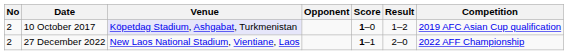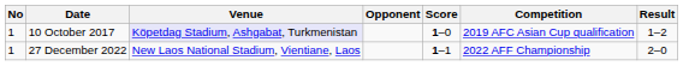 <table class="wikitable" style="font-size:100%;">
 <tr>
 <th>No</th>
 <th>Date</th>
 <th>Venue</th>
 <th>Opponent</th>
 <th>Score</th>
+<th>Competition</th>
 <th>Result</th>
-<th>Competition</th>
 </tr>
 <tr>
-<td>2</td>
+<td>1</td>
 <td>10 October 2017</td>
 <td style="background: lavender;"><a href='#'>Köpetdag Stadium</a>, <a href='#'>Ashgabat</a>, Turkmenistan</td>
 <td></td>
 <td align=center><strong>1</strong>–0</td>
+<td><a href='#'>2019 AFC Asian Cup qualification</a></td>
 <td align=center>1–2</td>
-<td><a href='#'>2019 AFC Asian Cup qualification</a></td>
 </tr>
 <tr>
-<td>2</td>
+<td>1</td>
 <td>27 December 2022</td>
 <td><a href='#'>New Laos National Stadium</a>, <a href='#'>Vientiane</a>, <a href='#'>Laos</a></td>
 <td></td>
 <td align=center><strong>1</strong>–1</td>
+<td><a href='#'>2022 AFF Championship</a></td>
 <td align=center>2–0</td>
-<td><a href='#'>2022 AFF Championship</a></td>
 </tr>
 </table>
